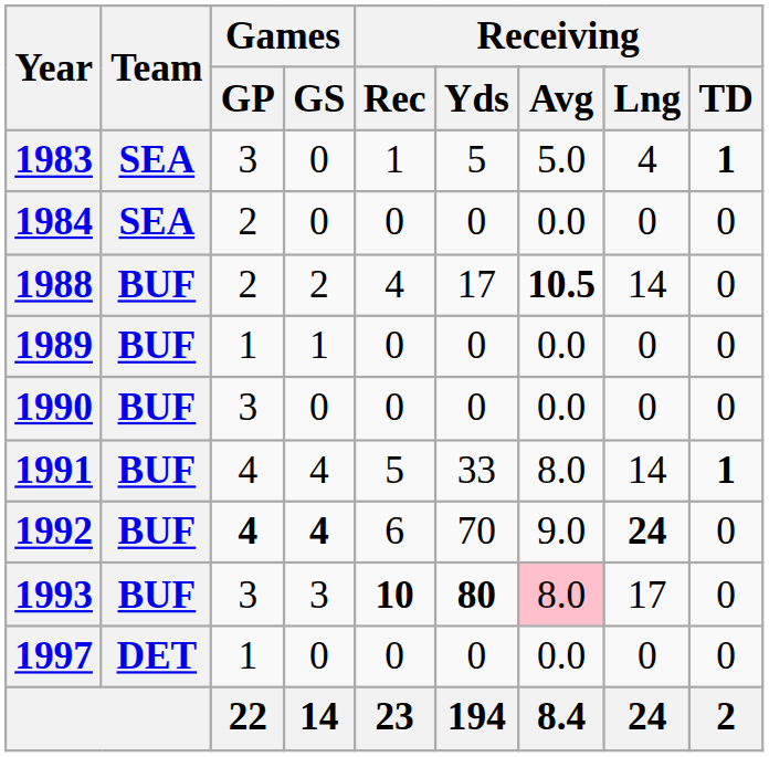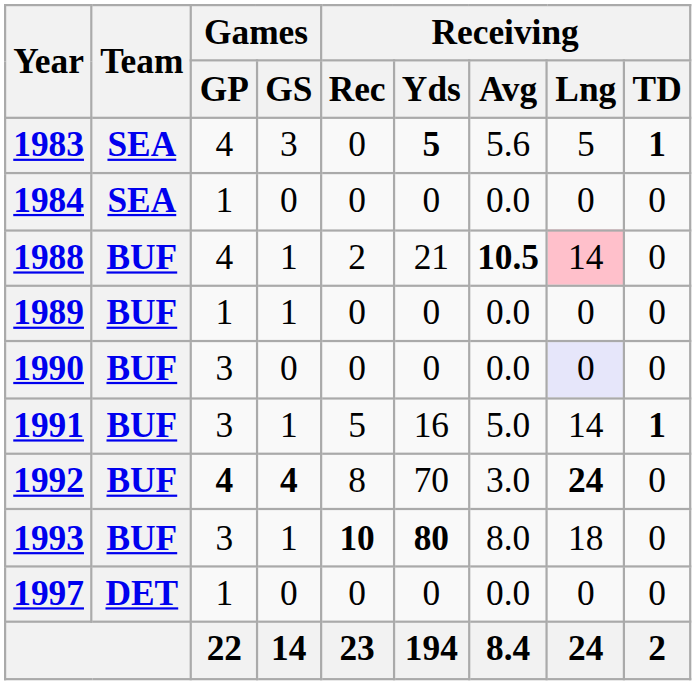 <table class="wikitable" style="text-align:center">
 <tr>
 <th rowspan="2">Year</th>
 <th rowspan="2">Team</th>
 <th colspan="2">Games</th>
 <th colspan="5">Receiving</th>
 </tr>
 <tr>
 <th>GP</th>
 <th>GS</th>
 <th>Rec</th>
 <th>Yds</th>
 <th>Avg</th>
 <th>Lng</th>
 <th>TD</th>
 </tr>
 <tr>
 <th><a href='#'>1983</a></th>
 <th><a href='#'>SEA</a></th>
+<td>4</td>
 <td>3</td>
 <td>0</td>
-<td>1</td>
+<td><strong>5</strong></td>
+<td>5.6</td>
 <td>5</td>
-<td>5.0</td>
-<td>4</td>
 <td><strong>1</strong></td>
 </tr>
 <tr>
 <th><a href='#'>1984</a></th>
 <th><a href='#'>SEA</a></th>
-<td>2</td>
+<td>1</td>
 <td>0</td>
 <td>0</td>
 <td>0</td>
 <td>0.0</td>
 <td>0</td>
 <td>0</td>
 </tr>
 <tr>
 <th><a href='#'>1988</a></th>
 <th><a href='#'>BUF</a></th>
+<td>4</td>
+<td>1</td>
 <td>2</td>
-<td>2</td>
-<td>4</td>
-<td>17</td>
+<td>21</td>
 <td><strong>10.5</strong></td>
-<td>14</td>
+<td style="background: pink;">14</td>
 <td>0</td>
 </tr>
 <tr>
 <th><a href='#'>1989</a></th>
 <th><a href='#'>BUF</a></th>
 <td>1</td>
 <td>1</td>
 <td>0</td>
 <td>0</td>
 <td>0.0</td>
 <td>0</td>
 <td>0</td>
 </tr>
 <tr>
 <th><a href='#'>1990</a></th>
 <th><a href='#'>BUF</a></th>
 <td>3</td>
 <td>0</td>
 <td>0</td>
 <td>0</td>
 <td>0.0</td>
-<td>0</td>
+<td style="background: lavender;">0</td>
 <td>0</td>
 </tr>
 <tr>
 <th><a href='#'>1991</a></th>
 <th><a href='#'>BUF</a></th>
-<td>4</td>
-<td>4</td>
+<td>3</td>
+<td>1</td>
 <td>5</td>
-<td>33</td>
-<td>8.0</td>
+<td>16</td>
+<td>5.0</td>
 <td>14</td>
 <td><strong>1</strong></td>
 </tr>
 <tr>
 <th><a href='#'>1992</a></th>
 <th><a href='#'>BUF</a></th>
 <td><strong>4</strong></td>
 <td><strong>4</strong></td>
-<td>6</td>
+<td>8</td>
 <td>70</td>
-<td>9.0</td>
+<td>3.0</td>
 <td><strong>24</strong></td>
 <td>0</td>
 </tr>
 <tr>
 <th><a href='#'>1993</a></th>
 <th><a href='#'>BUF</a></th>
 <td>3</td>
-<td>3</td>
+<td>1</td>
 <td><strong>10</strong></td>
 <td><strong>80</strong></td>
-<td style="background: pink;">8.0</td>
-<td>17</td>
+<td>8.0</td>
+<td>18</td>
 <td>0</td>
 </tr>
 <tr>
 <th><a href='#'>1997</a></th>
 <th><a href='#'>DET</a></th>
 <td>1</td>
 <td>0</td>
 <td>0</td>
 <td>0</td>
 <td>0.0</td>
 <td>0</td>
 <td>0</td>
 </tr>
 <tr>
 <th colspan="2"></th>
 <th>22</th>
 <th>14</th>
 <th>23</th>
 <th>194</th>
 <th>8.4</th>
 <th>24</th>
 <th>2</th>
 </tr>
 </table>
